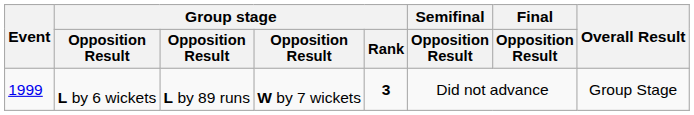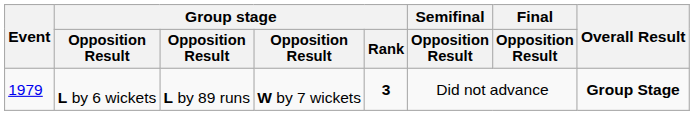 <table class=wikitable style=font-size:90%;text-align:center>
 <tr>
 <th rowspan=2>Event</th>
 <th colspan=4>Group stage</th>
 <th>Semifinal</th>
 <th>Final</th>
 <th rowspan=2>Overall Result</th>
 </tr>
 <tr style=font-size:95%>
 <th>Opposition<br>Result</th>
 <th>Opposition<br>Result</th>
 <th>Opposition<br>Result</th>
 <th>Rank</th>
 <th>Opposition<br>Result</th>
 <th>Opposition<br>Result</th>
 </tr>
 <tr>
-<td align=left><a href='#'>1999</a></td>
+<td align=left><a href='#'>1979</a></td>
 <td><br><strong>L</strong> by 6 wickets</td>
 <td><br><strong>L</strong> by 89 runs</td>
 <td><br><strong>W</strong> by 7 wickets</td>
 <td><strong>3</strong></td>
 <td colspan=2>Did not advance</td>
-<td>Group Stage</td>
+<td><strong>Group Stage</strong></td>
 </tr>
 </table>
